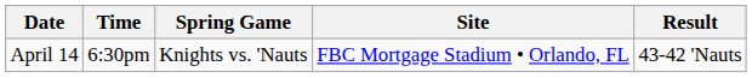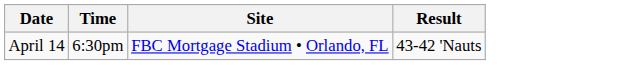 <table class="wikitable" style="font-size:95%;">
 <tr>
 <th>Date</th>
 <th>Time</th>
-<th>Spring Game</th>
 <th>Site</th>
 <th>Result</th>
 </tr>
 <tr>
 <td>April 14</td>
 <td>6:30pm</td>
-<td>Knights vs. 'Nauts</td>
 <td><a href='#'>FBC Mortgage Stadium</a> • <a href='#'>Orlando, FL</a></td>
 <td>43-42 'Nauts</td>
 </tr>
 </table>
